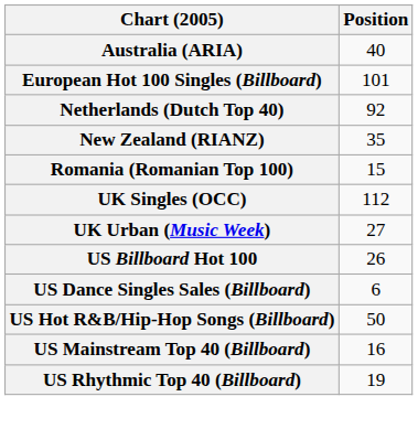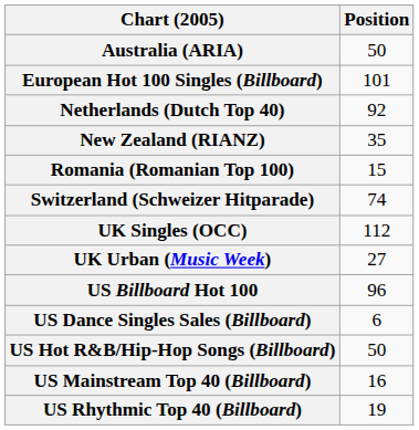 <table class="wikitable sortable plainrowheaders" style="text-align:center">
 <tr>
 <th scope="col">Chart (2005)</th>
 <th scope="col">Position</th>
 </tr>
 <tr>
 <th scope="row">Australia (ARIA)</th>
-<td>40</td>
+<td>50</td>
 </tr>
 <tr>
 <th scope="row">European Hot 100 Singles (<em>Billboard</em>)</th>
 <td>101</td>
 </tr>
 <tr>
 <th scope="row">Netherlands (Dutch Top 40)</th>
 <td>92</td>
 </tr>
 <tr>
 <th scope="row">New Zealand (RIANZ)</th>
 <td>35</td>
 </tr>
 <tr>
 <th scope="row">Romania (Romanian Top 100)</th>
 <td>15</td>
 </tr>
 <tr>
+<th scope="row">Switzerland (Schweizer Hitparade)</th>
+<td>74</td>
+</tr>
+<tr>
 <th scope="row">UK Singles (OCC)</th>
 <td>112</td>
 </tr>
 <tr>
 <th scope="row">UK Urban (<em><a href='#'>Music Week</a></em>)</th>
 <td>27</td>
 </tr>
 <tr>
 <th scope="row">US <em>Billboard</em> Hot 100</th>
-<td>26</td>
+<td>96</td>
 </tr>
 <tr>
 <th scope="row">US Dance Singles Sales (<em>Billboard</em>)</th>
 <td>6</td>
 </tr>
 <tr>
 <th scope="row">US Hot R&B/Hip-Hop Songs (<em>Billboard</em>)</th>
 <td>50</td>
 </tr>
 <tr>
 <th scope="row">US Mainstream Top 40 (<em>Billboard</em>)</th>
 <td>16</td>
 </tr>
 <tr>
 <th scope="row">US Rhythmic Top 40 (<em>Billboard</em>)</th>
 <td>19</td>
 </tr>
 </table>
